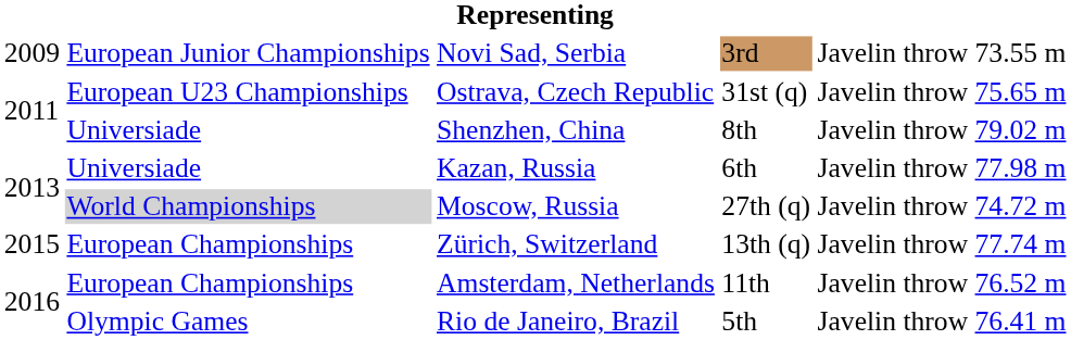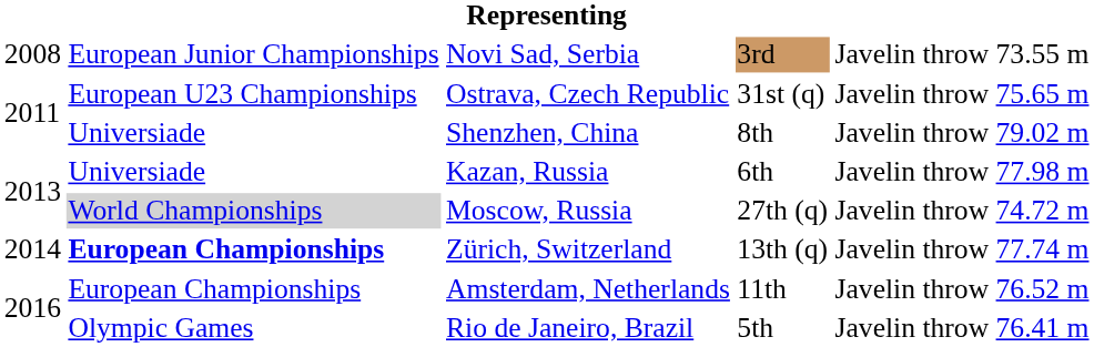 <table>
 <tr>
 <th colspan="6">Representing </th>
 </tr>
 <tr>
-<td>2009</td>
+<td>2008</td>
 <td><a href='#'>European Junior Championships</a></td>
 <td><a href='#'>Novi Sad, Serbia</a></td>
 <td bgcolor=cc9966>3rd</td>
 <td>Javelin throw</td>
 <td>73.55 m</td>
 </tr>
 <tr>
 <td rowspan=2>2011</td>
 <td><a href='#'>European U23 Championships</a></td>
 <td><a href='#'>Ostrava, Czech Republic</a></td>
 <td>31st (q)</td>
 <td>Javelin throw</td>
 <td><a href='#'>75.65 m</a></td>
 </tr>
 <tr>
 <td><a href='#'>Universiade</a></td>
 <td><a href='#'>Shenzhen, China</a></td>
 <td>8th</td>
 <td>Javelin throw</td>
 <td><a href='#'>79.02 m</a></td>
 </tr>
 <tr>
 <td rowspan=2>2013</td>
 <td><a href='#'>Universiade</a></td>
 <td><a href='#'>Kazan, Russia</a></td>
 <td>6th</td>
 <td>Javelin throw</td>
 <td><a href='#'>77.98 m</a></td>
 </tr>
 <tr>
 <td style="background: lightgrey;"><a href='#'>World Championships</a></td>
 <td><a href='#'>Moscow, Russia</a></td>
 <td>27th (q)</td>
 <td>Javelin throw</td>
 <td><a href='#'>74.72 m</a></td>
 </tr>
 <tr>
-<td>2015</td>
-<td><a href='#'>European Championships</a></td>
+<td>2014</td>
+<td><strong><a href='#'>European Championships</a></strong></td>
 <td><a href='#'>Zürich, Switzerland</a></td>
 <td>13th (q)</td>
 <td>Javelin throw</td>
 <td><a href='#'>77.74 m</a></td>
 </tr>
 <tr>
 <td rowspan=2>2016</td>
 <td><a href='#'>European Championships</a></td>
 <td><a href='#'>Amsterdam, Netherlands</a></td>
 <td>11th</td>
 <td>Javelin throw</td>
 <td><a href='#'>76.52 m</a></td>
 </tr>
 <tr>
 <td><a href='#'>Olympic Games</a></td>
 <td><a href='#'>Rio de Janeiro, Brazil</a></td>
 <td>5th</td>
 <td>Javelin throw</td>
 <td><a href='#'>76.41 m</a></td>
 </tr>
 </table>
